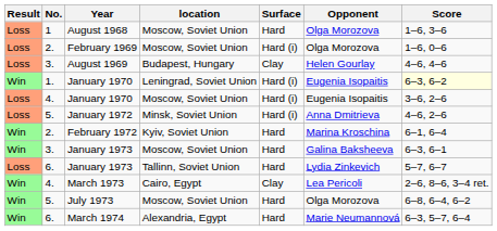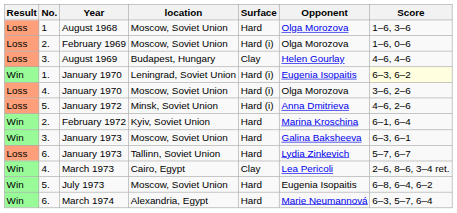 <table class="sortable wikitable" style="font-size:95%">
 <tr>
 <th>Result</th>
 <th>No.</th>
 <th>Year</th>
 <th>location</th>
 <th>Surface</th>
 <th>Opponent</th>
 <th>Score</th>
 </tr>
 <tr>
 <td style="background:#ffa07a;">Loss</td>
 <td>1</td>
 <td>August 1968</td>
 <td>Moscow, Soviet Union</td>
 <td>Hard</td>
 <td> <a href='#'>Olga Morozova</a></td>
 <td>1–6, 3–6</td>
 </tr>
 <tr>
 <td style="background:#ffa07a;">Loss</td>
 <td>2.</td>
 <td>February 1969</td>
 <td>Moscow, Soviet Union</td>
 <td>Hard (i)</td>
 <td> Olga Morozova</td>
 <td>1–6, 0–6</td>
 </tr>
 <tr>
 <td style="background:#ffa07a;">Loss</td>
 <td>3.</td>
 <td>August 1969</td>
 <td>Budapest, Hungary</td>
 <td>Clay</td>
 <td> <a href='#'>Helen Gourlay</a></td>
 <td>4–6, 4–6</td>
 </tr>
 <tr>
 <td style="background:#98fb98;">Win</td>
 <td>1.</td>
 <td>January 1970</td>
 <td>Leningrad, Soviet Union</td>
 <td>Hard (i)</td>
 <td> <a href='#'>Eugenia Isopaitis</a></td>
 <td style="background: lightyellow;">6–3, 6–2</td>
 </tr>
 <tr>
 <td style="background:#ffa07a;">Loss</td>
 <td>4.</td>
 <td>January 1970</td>
 <td>Moscow, Soviet Union</td>
 <td>Hard (i)</td>
-<td> Eugenia Isopaitis</td>
+<td> Olga Morozova</td>
 <td>3–6, 2–6</td>
 </tr>
 <tr>
 <td style="background:#ffa07a;">Loss</td>
 <td>5.</td>
 <td>January 1972</td>
 <td>Minsk, Soviet Union</td>
 <td>Hard (i)</td>
 <td> <a href='#'>Anna Dmitrieva</a></td>
 <td>4–6, 2–6</td>
 </tr>
 <tr>
 <td style="background:#98fb98;">Win</td>
 <td>2.</td>
 <td>February 1972</td>
 <td>Kyiv, Soviet Union</td>
 <td>Hard</td>
 <td> <a href='#'>Marina Kroschina</a></td>
 <td>6–1, 6–4</td>
 </tr>
 <tr>
 <td style="background:#98fb98;">Win</td>
 <td>3.</td>
 <td>January 1973</td>
 <td>Moscow, Soviet Union</td>
 <td>Hard</td>
 <td> <a href='#'>Galina Baksheeva</a></td>
 <td>6–3, 6–1</td>
 </tr>
 <tr>
 <td style="background:#ffa07a;">Loss</td>
 <td>6.</td>
 <td>January 1973</td>
 <td>Tallinn, Soviet Union</td>
 <td>Hard</td>
 <td> <a href='#'>Lydia Zinkevich</a></td>
 <td>5–7, 6–7</td>
 </tr>
 <tr>
 <td style="background:#98fb98;">Win</td>
 <td>4.</td>
 <td>March 1973</td>
 <td>Cairo, Egypt</td>
 <td>Clay</td>
 <td> <a href='#'>Lea Pericoli</a></td>
 <td>2–6, 8–6, 3–4 ret.</td>
 </tr>
 <tr>
 <td style="background:#98fb98;">Win</td>
 <td>5.</td>
 <td>July 1973</td>
 <td>Moscow, Soviet Union</td>
 <td>Hard</td>
-<td> Olga Morozova</td>
+<td> Eugenia Isopaitis</td>
 <td>6–8, 6–4, 6–2</td>
 </tr>
 <tr>
 <td style="background:#98fb98;">Win</td>
 <td>6.</td>
 <td>March 1974</td>
 <td>Alexandria, Egypt</td>
 <td>Hard</td>
 <td> <a href='#'>Marie Neumannová</a></td>
 <td>6–3, 5–7, 6–4</td>
 </tr>
 </table>
